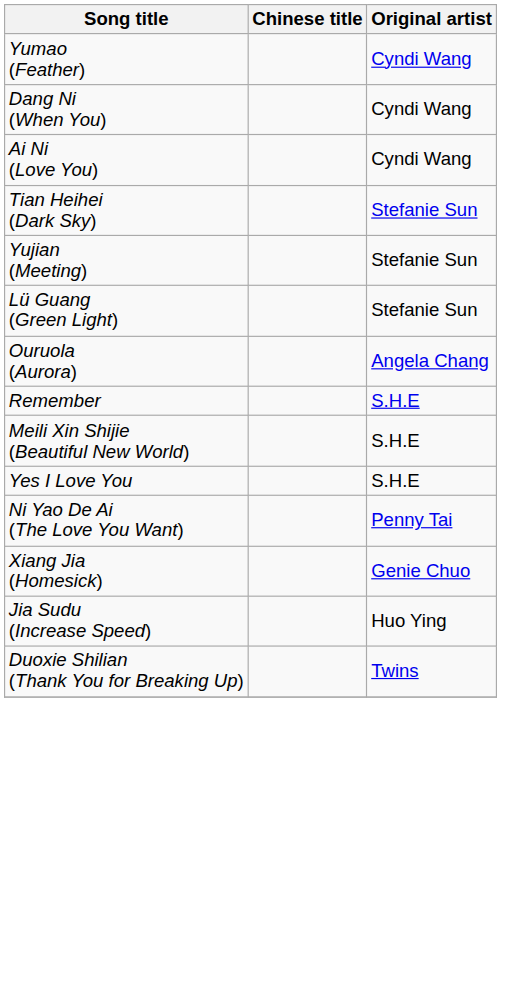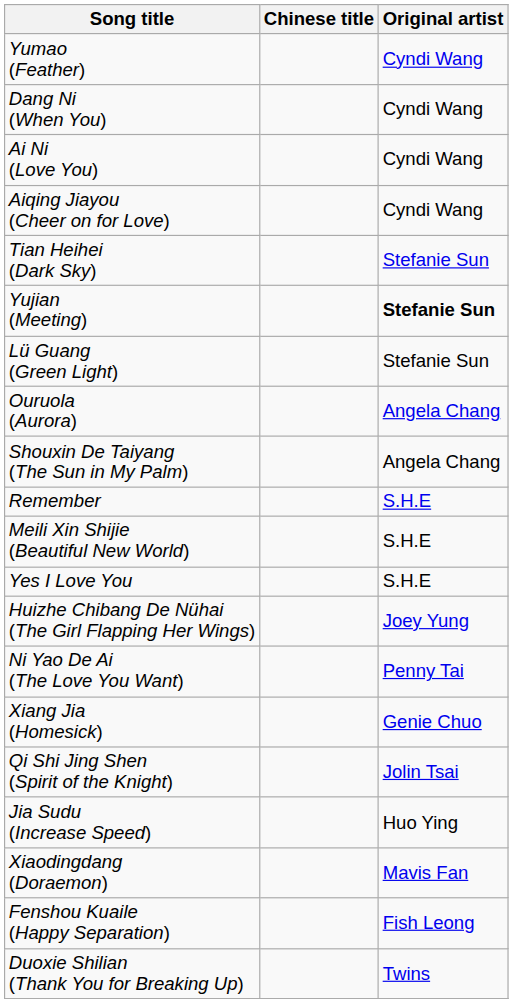 <table class="wikitable sortable">
 <tr>
 <th>Song title</th>
 <th>Chinese title</th>
 <th>Original artist</th>
 </tr>
 <tr>
 <td><em>Yumao</em><br>(<em>Feather</em>)</td>
 <td></td>
 <td><a href='#'>Cyndi Wang</a></td>
 </tr>
 <tr>
 <td><em>Dang Ni</em><br>(<em>When You</em>)</td>
 <td></td>
 <td>Cyndi Wang</td>
 </tr>
 <tr>
 <td><em>Ai Ni</em><br>(<em>Love You</em>)</td>
 <td></td>
 <td>Cyndi Wang</td>
 </tr>
 <tr>
+<td><em>Aiqing Jiayou</em><br>(<em>Cheer on for Love</em>)</td>
+<td></td>
+<td>Cyndi Wang</td>
+</tr>
+<tr>
 <td><em>Tian Heihei</em><br>(<em>Dark Sky</em>)</td>
 <td></td>
 <td><a href='#'>Stefanie Sun</a></td>
 </tr>
 <tr>
 <td><em>Yujian</em><br>(<em>Meeting</em>)</td>
 <td></td>
-<td>Stefanie Sun</td>
+<td><strong>Stefanie Sun</strong></td>
 </tr>
 <tr>
 <td><em>Lü Guang</em><br>(<em>Green Light</em>)</td>
 <td></td>
 <td>Stefanie Sun</td>
 </tr>
 <tr>
 <td><em>Ouruola</em><br>(<em>Aurora</em>)</td>
 <td></td>
 <td><a href='#'>Angela Chang</a></td>
+</tr>
+<tr>
+<td><em>Shouxin De Taiyang</em><br>(<em>The Sun in My Palm</em>)</td>
+<td></td>
+<td>Angela Chang</td>
 </tr>
 <tr>
 <td><em>Remember</em></td>
 <td></td>
 <td><a href='#'>S.H.E</a></td>
 </tr>
 <tr>
 <td><em>Meili Xin Shijie</em><br>(<em>Beautiful New World</em>)</td>
 <td></td>
 <td>S.H.E</td>
 </tr>
 <tr>
 <td><em>Yes I Love You</em></td>
 <td></td>
 <td>S.H.E</td>
 </tr>
 <tr>
+<td><em>Huizhe Chibang De Nühai</em><br>(<em>The Girl Flapping Her Wings</em>)</td>
+<td></td>
+<td><a href='#'>Joey Yung</a></td>
+</tr>
+<tr>
 <td><em>Ni Yao De Ai</em><br>(<em>The Love You Want</em>)</td>
 <td></td>
 <td><a href='#'>Penny Tai</a></td>
 </tr>
 <tr>
 <td><em>Xiang Jia</em><br>(<em>Homesick</em>)</td>
 <td></td>
 <td><a href='#'>Genie Chuo</a></td>
 </tr>
 <tr>
+<td><em>Qi Shi Jing Shen</em><br>(<em>Spirit of the Knight</em>)</td>
+<td></td>
+<td><a href='#'>Jolin Tsai</a></td>
+</tr>
+<tr>
 <td><em>Jia Sudu</em><br>(<em>Increase Speed</em>)</td>
 <td></td>
 <td>Huo Ying</td>
+</tr>
+<tr>
+<td><em>Xiaodingdang</em><br>(<em>Doraemon</em>)</td>
+<td></td>
+<td><a href='#'>Mavis Fan</a></td>
+</tr>
+<tr>
+<td><em>Fenshou Kuaile</em><br>(<em>Happy Separation</em>)</td>
+<td></td>
+<td><a href='#'>Fish Leong</a></td>
 </tr>
 <tr>
 <td><em>Duoxie Shilian</em><br>(<em>Thank You for Breaking Up</em>)</td>
 <td></td>
 <td><a href='#'>Twins</a></td>
 </tr>
 <tr>
 </tr>
 </table>
